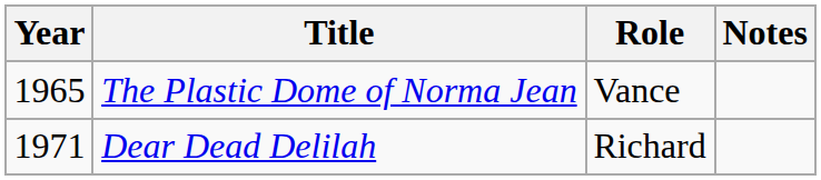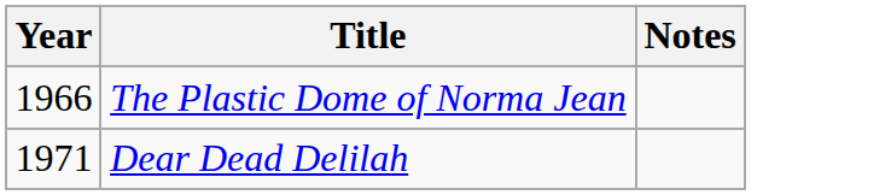 <table class="wikitable sortable">
 <tr>
 <th>Year</th>
 <th>Title</th>
-<th>Role</th>
 <th>Notes</th>
 </tr>
 <tr>
-<td>1965</td>
+<td>1966</td>
 <td><em><a href='#'>The Plastic Dome of Norma Jean</a></em></td>
-<td>Vance</td>
 <td></td>
 </tr>
 <tr>
 <td>1971</td>
 <td><em><a href='#'>Dear Dead Delilah</a></em></td>
-<td>Richard</td>
 <td></td>
 </tr>
 </table>
